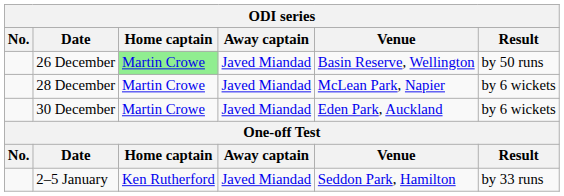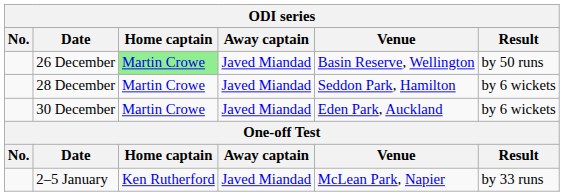 <table class="wikitable">
 <tr>
 <th colspan="9">ODI series</th>
 </tr>
 <tr>
 <th>No.</th>
 <th>Date</th>
 <th>Home captain</th>
 <th>Away captain</th>
 <th>Venue</th>
 <th>Result</th>
 </tr>
 <tr>
 <td></td>
 <td>26 December</td>
 <td style="background: lightgreen;"><a href='#'>Martin Crowe</a></td>
 <td><a href='#'>Javed Miandad</a></td>
 <td><a href='#'>Basin Reserve</a>, <a href='#'>Wellington</a></td>
 <td> by 50 runs</td>
 </tr>
 <tr>
 <td></td>
 <td>28 December</td>
 <td><a href='#'>Martin Crowe</a></td>
 <td><a href='#'>Javed Miandad</a></td>
-<td><a href='#'>McLean Park</a>, <a href='#'>Napier</a></td>
+<td><a href='#'>Seddon Park</a>, <a href='#'>Hamilton</a></td>
 <td> by 6 wickets</td>
 </tr>
 <tr>
 <td></td>
 <td>30 December</td>
 <td><a href='#'>Martin Crowe</a></td>
 <td><a href='#'>Javed Miandad</a></td>
 <td><a href='#'>Eden Park</a>, <a href='#'>Auckland</a></td>
 <td> by 6 wickets</td>
 </tr>
 <tr>
 <th colspan="9">One-off Test</th>
 </tr>
 <tr>
 <th>No.</th>
 <th>Date</th>
 <th>Home captain</th>
 <th>Away captain</th>
 <th>Venue</th>
 <th>Result</th>
 </tr>
 <tr>
 <td></td>
 <td>2–5 January</td>
 <td><a href='#'>Ken Rutherford</a></td>
 <td><a href='#'>Javed Miandad</a></td>
-<td><a href='#'>Seddon Park</a>, <a href='#'>Hamilton</a></td>
+<td><a href='#'>McLean Park</a>, <a href='#'>Napier</a></td>
 <td> by 33 runs</td>
 </tr>
 </table>
